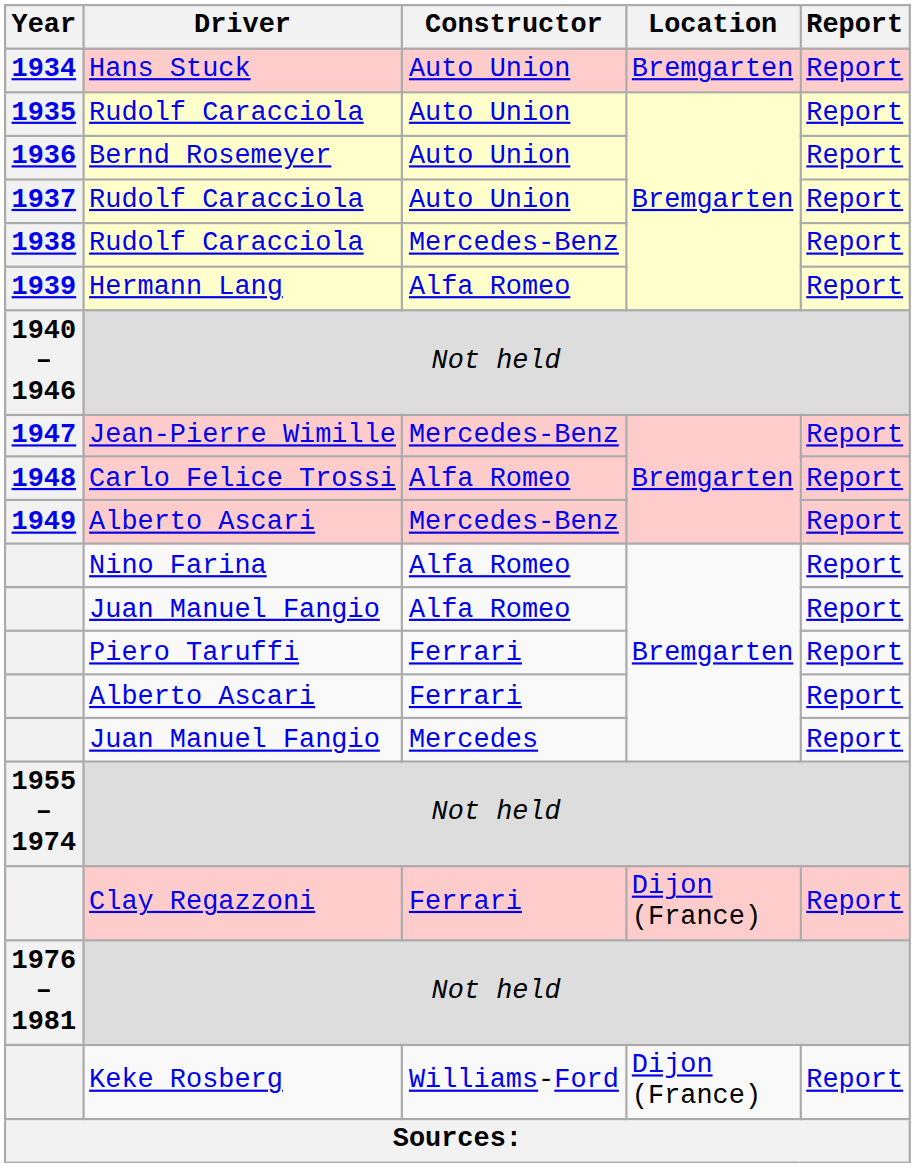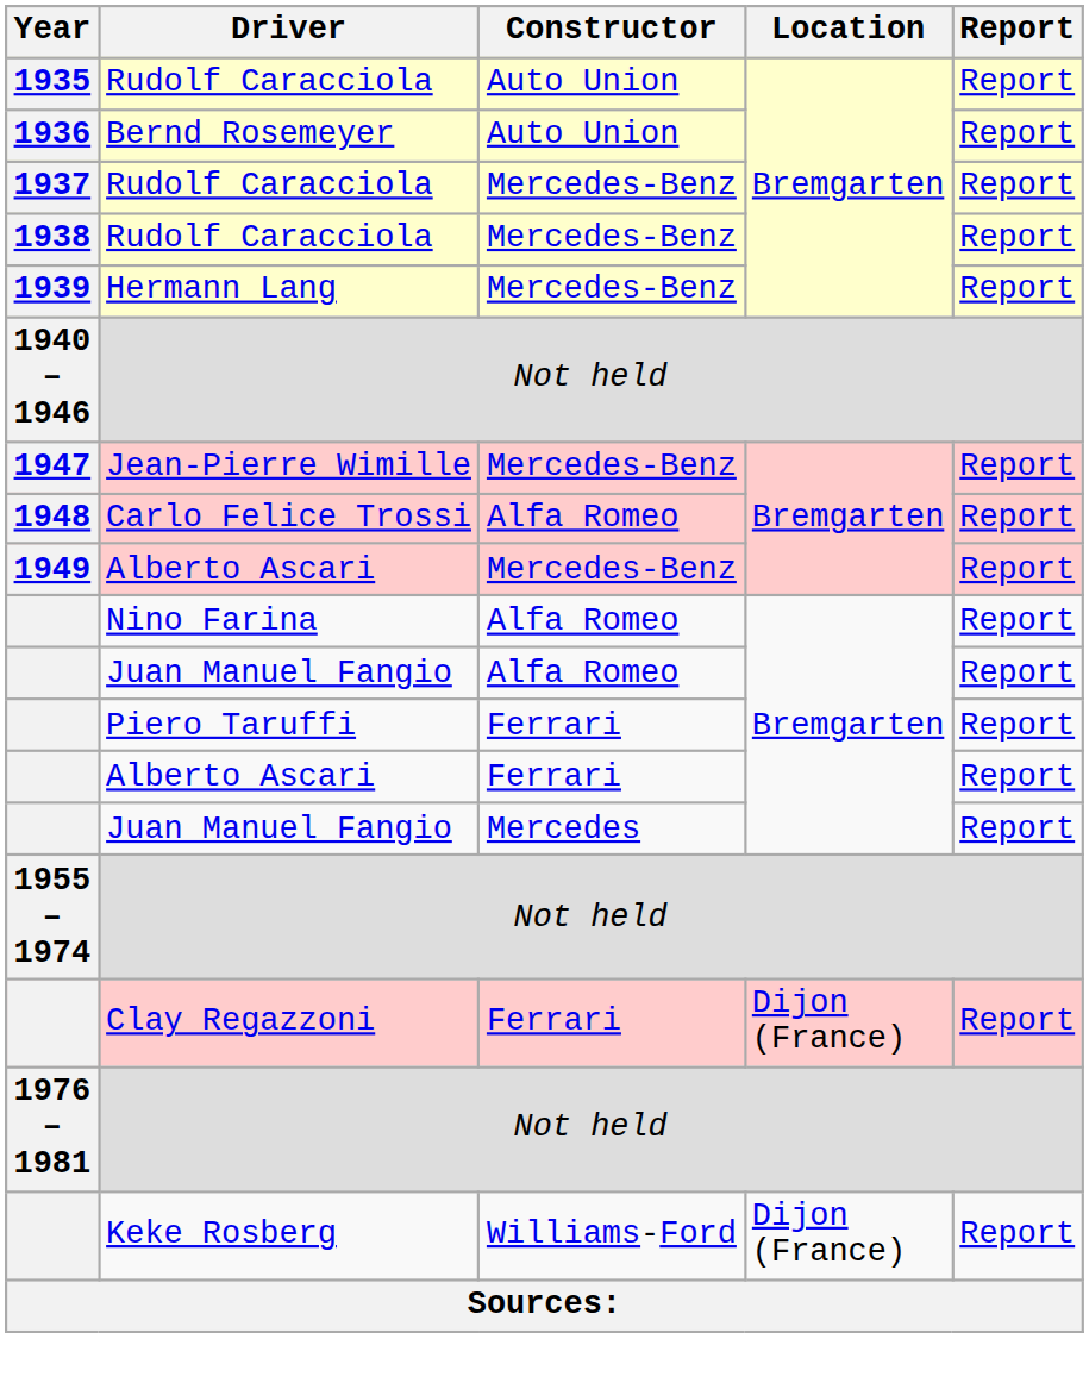 <table class="wikitable" style="font-size: 95%;">
 <tr>
 <th>Year</th>
 <th>Driver</th>
 <th>Constructor</th>
 <th>Location</th>
 <th>Report</th>
-</tr>
-<tr style="background:#fcc;">
-<th><a href='#'>1934</a></th>
-<td> <a href='#'>Hans Stuck</a></td>
-<td><a href='#'>Auto Union</a></td>
-<td><a href='#'>Bremgarten</a></td>
-<td><a href='#'>Report</a></td>
 </tr>
 <tr style="background-color:#ffc">
 <th><a href='#'>1935</a></th>
 <td> <a href='#'>Rudolf Caracciola</a></td>
 <td><a href='#'>Auto Union</a></td>
 <td rowspan="5"><a href='#'>Bremgarten</a></td>
 <td><a href='#'>Report</a></td>
 </tr>
 <tr style="background-color:#ffc">
 <th><a href='#'>1936</a></th>
 <td> <a href='#'>Bernd Rosemeyer</a></td>
 <td><a href='#'>Auto Union</a></td>
 <td><a href='#'>Report</a></td>
 </tr>
 <tr style="background-color:#ffc">
 <th><a href='#'>1937</a></th>
 <td> <a href='#'>Rudolf Caracciola</a></td>
-<td><a href='#'>Auto Union</a></td>
+<td><a href='#'>Mercedes-Benz</a></td>
 <td><a href='#'>Report</a></td>
 </tr>
 <tr style="background-color:#ffc">
 <th><a href='#'>1938</a></th>
 <td> <a href='#'>Rudolf Caracciola</a></td>
 <td><a href='#'>Mercedes-Benz</a></td>
 <td><a href='#'>Report</a></td>
 </tr>
 <tr style="background-color:#ffc">
 <th><a href='#'>1939</a></th>
 <td> <a href='#'>Hermann Lang</a></td>
-<td><a href='#'>Alfa Romeo</a></td>
+<td><a href='#'>Mercedes-Benz</a></td>
 <td><a href='#'>Report</a></td>
 </tr>
 <tr style="background:#DDDDDD;">
 <th>1940<br>–<br>1946</th>
 <td align=center colspan=4><em>Not held</em></td>
 </tr>
 <tr style="background:#fcc;">
 <th><a href='#'>1947</a></th>
 <td> <a href='#'>Jean-Pierre Wimille</a></td>
 <td><a href='#'>Mercedes-Benz</a></td>
 <td rowspan="3"><a href='#'>Bremgarten</a></td>
 <td><a href='#'>Report</a></td>
 </tr>
 <tr style="background:#fcc;">
 <th><a href='#'>1948</a></th>
 <td> <a href='#'>Carlo Felice Trossi</a></td>
 <td><a href='#'>Alfa Romeo</a></td>
 <td><a href='#'>Report</a></td>
 </tr>
 <tr style="background:#fcc;">
 <th><a href='#'>1949</a></th>
 <td> <a href='#'>Alberto Ascari</a></td>
 <td><a href='#'>Mercedes-Benz</a></td>
 <td><a href='#'>Report</a></td>
 </tr>
 <tr>
 <th></th>
 <td> <a href='#'>Nino Farina</a></td>
 <td><a href='#'>Alfa Romeo</a></td>
 <td rowspan="5"><a href='#'>Bremgarten</a></td>
 <td><a href='#'>Report</a></td>
 </tr>
 <tr>
 <th></th>
 <td> <a href='#'>Juan Manuel Fangio</a></td>
 <td><a href='#'>Alfa Romeo</a></td>
 <td><a href='#'>Report</a></td>
 </tr>
 <tr>
 <th></th>
 <td> <a href='#'>Piero Taruffi</a></td>
 <td><a href='#'>Ferrari</a></td>
 <td><a href='#'>Report</a></td>
 </tr>
 <tr>
 <th></th>
 <td> <a href='#'>Alberto Ascari</a></td>
 <td><a href='#'>Ferrari</a></td>
 <td><a href='#'>Report</a></td>
 </tr>
 <tr>
 <th></th>
 <td> <a href='#'>Juan Manuel Fangio</a></td>
 <td><a href='#'>Mercedes</a></td>
 <td><a href='#'>Report</a></td>
 </tr>
 <tr style="background:#DDDDDD;">
 <th>1955<br>–<br>1974</th>
 <td align=center colspan=4><em>Not held</em></td>
 </tr>
 <tr style="background:#fcc;">
 <th></th>
 <td> <a href='#'>Clay Regazzoni</a></td>
 <td><a href='#'>Ferrari</a></td>
 <td><a href='#'>Dijon</a><br>(France)</td>
 <td><a href='#'>Report</a></td>
 </tr>
 <tr style="background:#DDDDDD;">
 <th>1976<br>–<br>1981</th>
 <td align=center colspan=4><em>Not held</em></td>
 </tr>
 <tr>
 <th></th>
 <td> <a href='#'>Keke Rosberg</a></td>
 <td><a href='#'>Williams</a>-<a href='#'>Ford</a></td>
 <td><a href='#'>Dijon</a><br>(France)</td>
 <td><a href='#'>Report</a></td>
 </tr>
 <tr>
 <th colspan=5>Sources:</th>
 </tr>
 </table>
